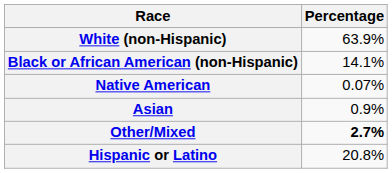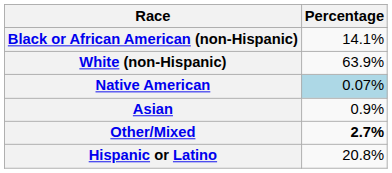 <table class="wikitable" style="text-align:right">
 <tr>
 <th scope="col">Race</th>
 <th scope="col">Percentage</th>
 </tr>
 <tr>
+<th scope="row"><a href='#'>Black or African American</a> (non-Hispanic)</th>
+<td>14.1%</td>
+</tr>
+<tr>
 <th scope="row"><a href='#'>White</a> (non-Hispanic)</th>
 <td>63.9%</td>
 </tr>
 <tr>
-<th scope="row"><a href='#'>Black or African American</a> (non-Hispanic)</th>
-<td>14.1%</td>
-</tr>
-<tr>
 <th scope="row"><a href='#'>Native American</a></th>
-<td>0.07%</td>
+<td style="background: lightblue;">0.07%</td>
 </tr>
 <tr>
 <th scope="row"><a href='#'>Asian</a></th>
 <td>0.9%</td>
 </tr>
 <tr>
 <th scope="row"><a href='#'>Other/Mixed</a></th>
 <td><strong>2.7%</strong></td>
 </tr>
 <tr>
 <th scope="row"><a href='#'>Hispanic</a> or <a href='#'>Latino</a></th>
 <td>20.8%</td>
 </tr>
 </table>
